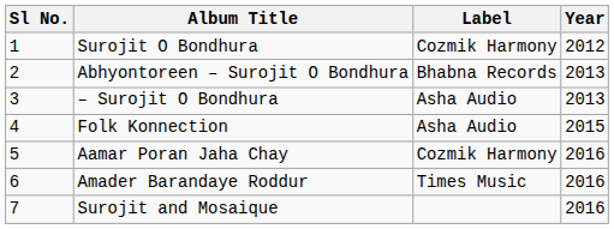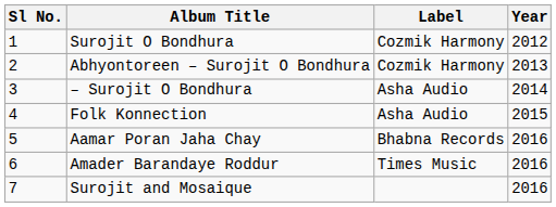 <table class="wikitable">
 <tr>
 <th>Sl No.</th>
 <th>Album Title</th>
 <th>Label</th>
 <th>Year</th>
 </tr>
 <tr>
 <td>1</td>
 <td>Surojit O Bondhura</td>
 <td>Cozmik Harmony</td>
 <td>2012</td>
 </tr>
 <tr>
 <td>2</td>
 <td>Abhyontoreen – Surojit O Bondhura</td>
-<td>Bhabna Records</td>
+<td>Cozmik Harmony</td>
 <td>2013</td>
 </tr>
 <tr>
 <td>3</td>
 <td> – Surojit O Bondhura</td>
 <td>Asha Audio</td>
-<td>2013</td>
+<td>2014</td>
 </tr>
 <tr>
 <td>4</td>
 <td>Folk Konnection</td>
 <td>Asha Audio</td>
 <td>2015</td>
 </tr>
 <tr>
 <td>5</td>
 <td>Aamar Poran Jaha Chay</td>
-<td>Cozmik Harmony</td>
+<td>Bhabna Records</td>
 <td>2016</td>
 </tr>
 <tr>
 <td>6</td>
 <td>Amader Barandaye Roddur</td>
 <td>Times Music</td>
 <td>2016</td>
 </tr>
 <tr>
 <td>7</td>
 <td>Surojit and Mosaique</td>
 <td></td>
 <td>2016</td>
 </tr>
 </table>
